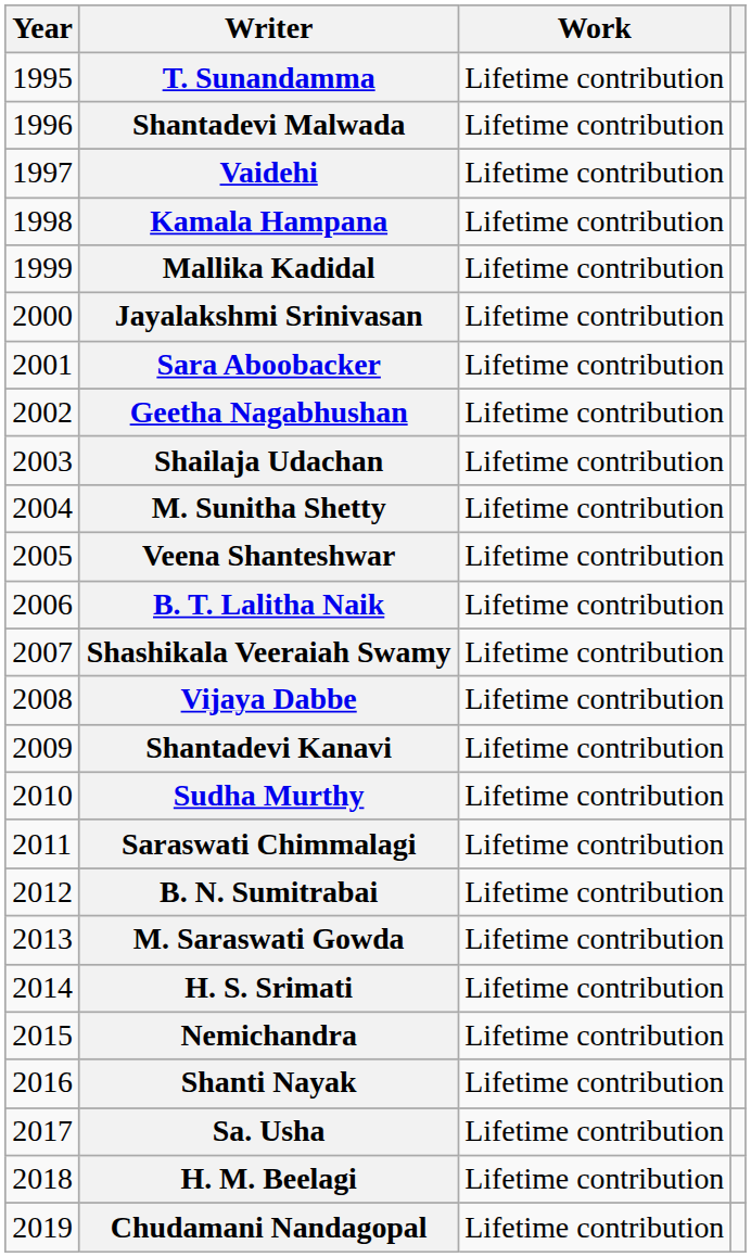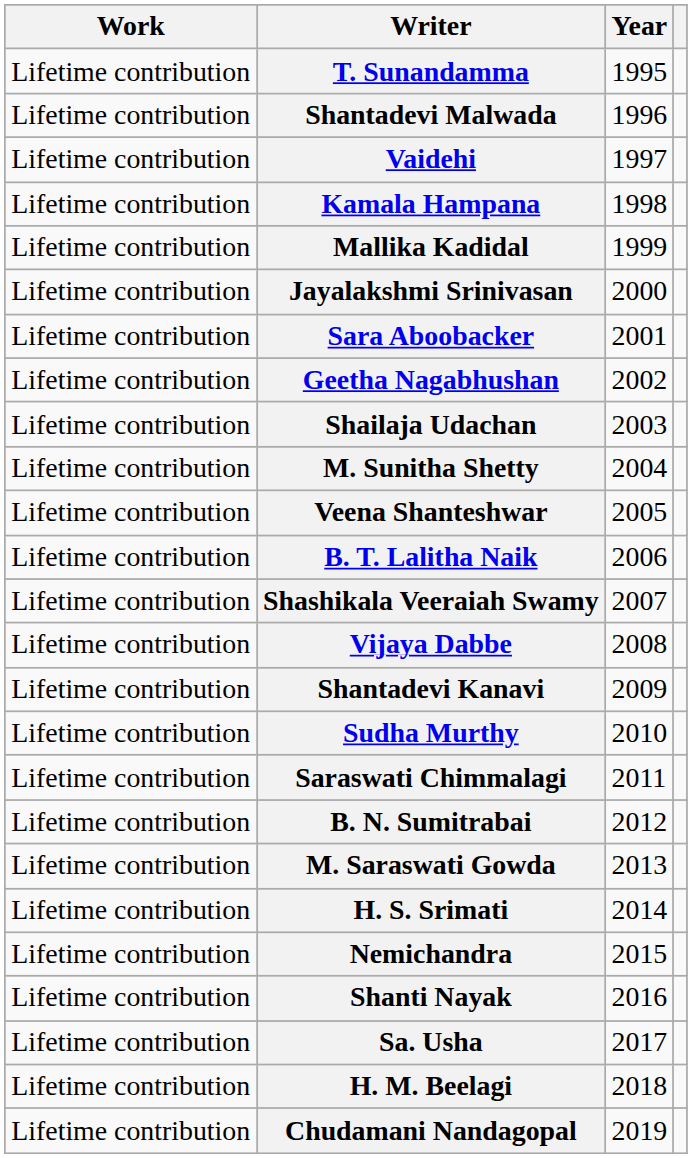 <table class="wikitable sortable plainrowheaders">
 <tr>
+<th scope="col">Work</th>
+<th scope="col">Writer</th>
 <th scope="col">Year</th>
-<th scope="col">Writer</th>
-<th scope="col">Work</th>
 <th scope="col" class="unsortable"></th>
 </tr>
 <tr>
+<td>Lifetime contribution</td>
+<th scope="row"><strong><a href='#'>T. Sunandamma</a></strong></th>
 <td>1995</td>
-<th scope="row"><strong><a href='#'>T. Sunandamma</a></strong></th>
-<td>Lifetime contribution</td>
 <td></td>
 </tr>
 <tr>
+<td>Lifetime contribution</td>
+<th scope="row"><strong>Shantadevi Malwada</strong></th>
 <td>1996</td>
-<th scope="row"><strong>Shantadevi Malwada</strong></th>
-<td>Lifetime contribution</td>
 <td></td>
 </tr>
 <tr>
+<td>Lifetime contribution</td>
+<th scope="row"><strong><a href='#'>Vaidehi</a></strong></th>
 <td>1997</td>
-<th scope="row"><strong><a href='#'>Vaidehi</a></strong></th>
-<td>Lifetime contribution</td>
 <td></td>
 </tr>
 <tr>
+<td>Lifetime contribution</td>
+<th scope="row"><strong><a href='#'>Kamala Hampana</a></strong></th>
 <td>1998</td>
-<th scope="row"><strong><a href='#'>Kamala Hampana</a></strong></th>
-<td>Lifetime contribution</td>
 <td></td>
 </tr>
 <tr>
+<td>Lifetime contribution</td>
+<th scope="row"><strong>Mallika Kadidal</strong></th>
 <td>1999</td>
-<th scope="row"><strong>Mallika Kadidal</strong></th>
-<td>Lifetime contribution</td>
 <td></td>
 </tr>
 <tr>
+<td>Lifetime contribution</td>
+<th scope="row"><strong>Jayalakshmi Srinivasan</strong></th>
 <td>2000</td>
-<th scope="row"><strong>Jayalakshmi Srinivasan</strong></th>
-<td>Lifetime contribution</td>
 <td></td>
 </tr>
 <tr>
+<td>Lifetime contribution</td>
+<th scope="row"><strong><a href='#'>Sara Aboobacker</a></strong></th>
 <td>2001</td>
-<th scope="row"><strong><a href='#'>Sara Aboobacker</a></strong></th>
-<td>Lifetime contribution</td>
 <td></td>
 </tr>
 <tr>
+<td>Lifetime contribution</td>
+<th scope="row"><strong><a href='#'>Geetha Nagabhushan</a></strong></th>
 <td>2002</td>
-<th scope="row"><strong><a href='#'>Geetha Nagabhushan</a></strong></th>
-<td>Lifetime contribution</td>
 <td></td>
 </tr>
 <tr>
+<td>Lifetime contribution</td>
+<th scope="row"><strong>Shailaja Udachan</strong></th>
 <td>2003</td>
-<th scope="row"><strong>Shailaja Udachan</strong></th>
-<td>Lifetime contribution</td>
 <td></td>
 </tr>
 <tr>
+<td>Lifetime contribution</td>
+<th scope="row"><strong>M. Sunitha Shetty</strong></th>
 <td>2004</td>
-<th scope="row"><strong>M. Sunitha Shetty</strong></th>
-<td>Lifetime contribution</td>
 <td></td>
 </tr>
 <tr>
+<td>Lifetime contribution</td>
+<th scope="row"><strong>Veena Shanteshwar</strong></th>
 <td>2005</td>
-<th scope="row"><strong>Veena Shanteshwar</strong></th>
-<td>Lifetime contribution</td>
 <td></td>
 </tr>
 <tr>
+<td>Lifetime contribution</td>
+<th scope="row"><strong><a href='#'>B. T. Lalitha Naik</a></strong></th>
 <td>2006</td>
-<th scope="row"><strong><a href='#'>B. T. Lalitha Naik</a></strong></th>
-<td>Lifetime contribution</td>
 <td></td>
 </tr>
 <tr>
+<td>Lifetime contribution</td>
+<th scope="row"><strong>Shashikala Veeraiah Swamy</strong></th>
 <td>2007</td>
-<th scope="row"><strong>Shashikala Veeraiah Swamy</strong></th>
-<td>Lifetime contribution</td>
 <td></td>
 </tr>
 <tr>
+<td>Lifetime contribution</td>
+<th scope="row"><strong><a href='#'>Vijaya Dabbe</a></strong></th>
 <td>2008</td>
-<th scope="row"><strong><a href='#'>Vijaya Dabbe</a></strong></th>
-<td>Lifetime contribution</td>
 <td></td>
 </tr>
 <tr>
+<td>Lifetime contribution</td>
+<th scope="row"><strong>Shantadevi Kanavi</strong></th>
 <td>2009</td>
-<th scope="row"><strong>Shantadevi Kanavi</strong></th>
-<td>Lifetime contribution</td>
 <td></td>
 </tr>
 <tr>
+<td>Lifetime contribution</td>
+<th scope="row"><strong><a href='#'>Sudha Murthy</a></strong></th>
 <td>2010</td>
-<th scope="row"><strong><a href='#'>Sudha Murthy</a></strong></th>
-<td>Lifetime contribution</td>
 <td></td>
 </tr>
 <tr>
+<td>Lifetime contribution</td>
+<th scope="row"><strong>Saraswati Chimmalagi</strong></th>
 <td>2011</td>
-<th scope="row"><strong>Saraswati Chimmalagi</strong></th>
-<td>Lifetime contribution</td>
 <td></td>
 </tr>
 <tr>
+<td>Lifetime contribution</td>
+<th scope="row"><strong>B. N. Sumitrabai</strong></th>
 <td>2012</td>
-<th scope="row"><strong>B. N. Sumitrabai</strong></th>
-<td>Lifetime contribution</td>
 <td></td>
 </tr>
 <tr>
+<td>Lifetime contribution</td>
+<th scope="row"><strong>M. Saraswati Gowda</strong></th>
 <td>2013</td>
-<th scope="row"><strong>M. Saraswati Gowda</strong></th>
-<td>Lifetime contribution</td>
 <td></td>
 </tr>
 <tr>
+<td>Lifetime contribution</td>
+<th scope="row"><strong>H. S. Srimati</strong></th>
 <td>2014</td>
-<th scope="row"><strong>H. S. Srimati</strong></th>
-<td>Lifetime contribution</td>
 <td></td>
 </tr>
 <tr>
+<td>Lifetime contribution</td>
+<th scope="row"><strong>Nemichandra</strong></th>
 <td>2015</td>
-<th scope="row"><strong>Nemichandra</strong></th>
-<td>Lifetime contribution</td>
 <td></td>
 </tr>
 <tr>
+<td>Lifetime contribution</td>
+<th scope="row"><strong>Shanti Nayak</strong></th>
 <td>2016</td>
-<th scope="row"><strong>Shanti Nayak</strong></th>
-<td>Lifetime contribution</td>
 <td></td>
 </tr>
 <tr>
+<td>Lifetime contribution</td>
+<th scope="row"><strong>Sa. Usha</strong></th>
 <td>2017</td>
-<th scope="row"><strong>Sa. Usha</strong></th>
-<td>Lifetime contribution</td>
 <td></td>
 </tr>
 <tr>
+<td>Lifetime contribution</td>
+<th scope="row"><strong>H. M. Beelagi</strong></th>
 <td>2018</td>
-<th scope="row"><strong>H. M. Beelagi</strong></th>
-<td>Lifetime contribution</td>
 <td></td>
 </tr>
 <tr>
+<td>Lifetime contribution</td>
+<th scope="row"><strong>Chudamani Nandagopal</strong></th>
 <td>2019</td>
-<th scope="row"><strong>Chudamani Nandagopal</strong></th>
-<td>Lifetime contribution</td>
 <td></td>
 </tr>
 </table>
